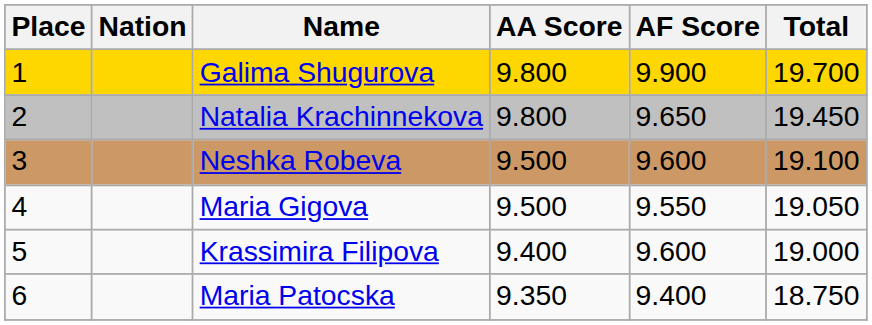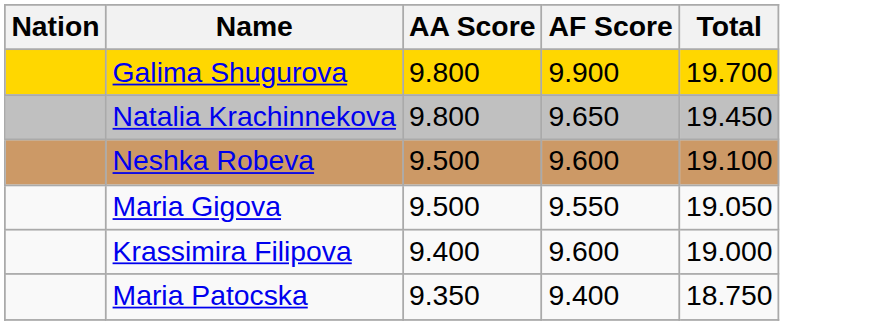 <table class="wikitable">
 <tr>
-<th>Place</th>
 <th>Nation</th>
 <th>Name</th>
 <th>AA Score</th>
 <th>AF Score</th>
 <th>Total</th>
 </tr>
 <tr bgcolor=gold>
-<td>1</td>
 <td></td>
 <td><a href='#'>Galima Shugurova</a></td>
 <td>9.800</td>
 <td>9.900</td>
 <td>19.700</td>
 </tr>
 <tr bgcolor=silver>
-<td>2</td>
 <td></td>
 <td><a href='#'>Natalia Krachinnekova</a></td>
 <td>9.800</td>
 <td>9.650</td>
 <td>19.450</td>
 </tr>
 <tr bgcolor=cc9966>
-<td>3</td>
 <td></td>
 <td><a href='#'>Neshka Robeva</a></td>
 <td>9.500</td>
 <td>9.600</td>
 <td>19.100</td>
 </tr>
 <tr>
-<td>4</td>
 <td></td>
 <td><a href='#'>Maria Gigova</a></td>
 <td>9.500</td>
 <td>9.550</td>
 <td>19.050</td>
 </tr>
 <tr>
-<td>5</td>
 <td></td>
 <td><a href='#'>Krassimira Filipova</a></td>
 <td>9.400</td>
 <td>9.600</td>
 <td>19.000</td>
 </tr>
 <tr>
-<td>6</td>
 <td></td>
 <td><a href='#'>Maria Patocska</a></td>
 <td>9.350</td>
 <td>9.400</td>
 <td>18.750</td>
 </tr>
 </table>
